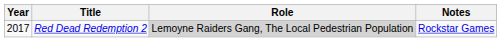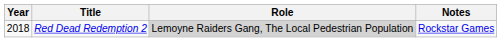 <table class="wikitable">
 <tr>
 <th>Year</th>
 <th>Title</th>
 <th>Role</th>
 <th>Notes</th>
 </tr>
 <tr>
-<td>2017</td>
+<td>2018</td>
 <td><em><a href='#'>Red Dead Redemption 2</a></em></td>
 <td style="background: lightgrey;">Lemoyne Raiders Gang, The Local Pedestrian Population</td>
 <td><a href='#'>Rockstar Games</a></td>
 </tr>
 </table>
